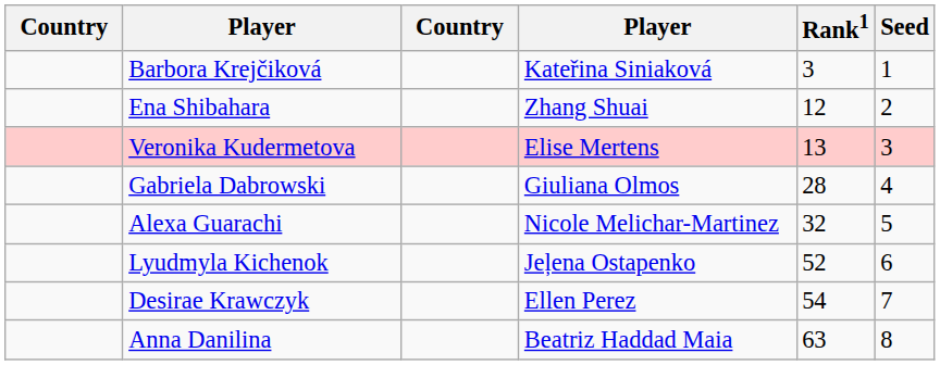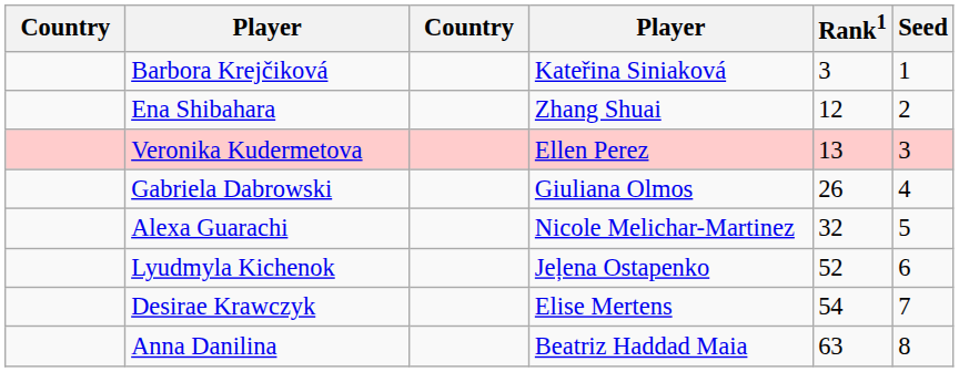 <table class="sortable wikitable">
 <tr>
 <th width="70">Country</th>
 <th width="175">Player</th>
 <th width="70">Country</th>
 <th width="175">Player</th>
 <th>Rank<sup>1</sup></th>
 <th>Seed</th>
 </tr>
 <tr>
 <td></td>
 <td><a href='#'>Barbora Krejčiková</a></td>
 <td></td>
 <td><a href='#'>Kateřina Siniaková</a></td>
 <td>3</td>
 <td>1</td>
 </tr>
 <tr>
 <td></td>
 <td><a href='#'>Ena Shibahara</a></td>
 <td></td>
 <td><a href='#'>Zhang Shuai</a></td>
 <td>12</td>
 <td>2</td>
 </tr>
 <tr style="background:#fcc;">
 <td></td>
 <td><a href='#'>Veronika Kudermetova</a></td>
 <td></td>
-<td><a href='#'>Elise Mertens</a></td>
+<td><a href='#'>Ellen Perez</a></td>
 <td>13</td>
 <td>3</td>
 </tr>
 <tr>
 <td></td>
 <td><a href='#'>Gabriela Dabrowski</a></td>
 <td></td>
 <td><a href='#'>Giuliana Olmos</a></td>
-<td>28</td>
+<td>26</td>
 <td>4</td>
 </tr>
 <tr>
 <td></td>
 <td><a href='#'>Alexa Guarachi</a></td>
 <td></td>
 <td><a href='#'>Nicole Melichar-Martinez</a></td>
 <td>32</td>
 <td>5</td>
 </tr>
 <tr>
 <td></td>
 <td><a href='#'>Lyudmyla Kichenok</a></td>
 <td></td>
 <td><a href='#'>Jeļena Ostapenko</a></td>
 <td>52</td>
 <td>6</td>
 </tr>
 <tr>
 <td></td>
 <td><a href='#'>Desirae Krawczyk</a></td>
 <td></td>
-<td><a href='#'>Ellen Perez</a></td>
+<td><a href='#'>Elise Mertens</a></td>
 <td>54</td>
 <td>7</td>
 </tr>
 <tr>
 <td></td>
 <td><a href='#'>Anna Danilina</a></td>
 <td></td>
 <td><a href='#'>Beatriz Haddad Maia</a></td>
 <td>63</td>
 <td>8</td>
 </tr>
 </table>
